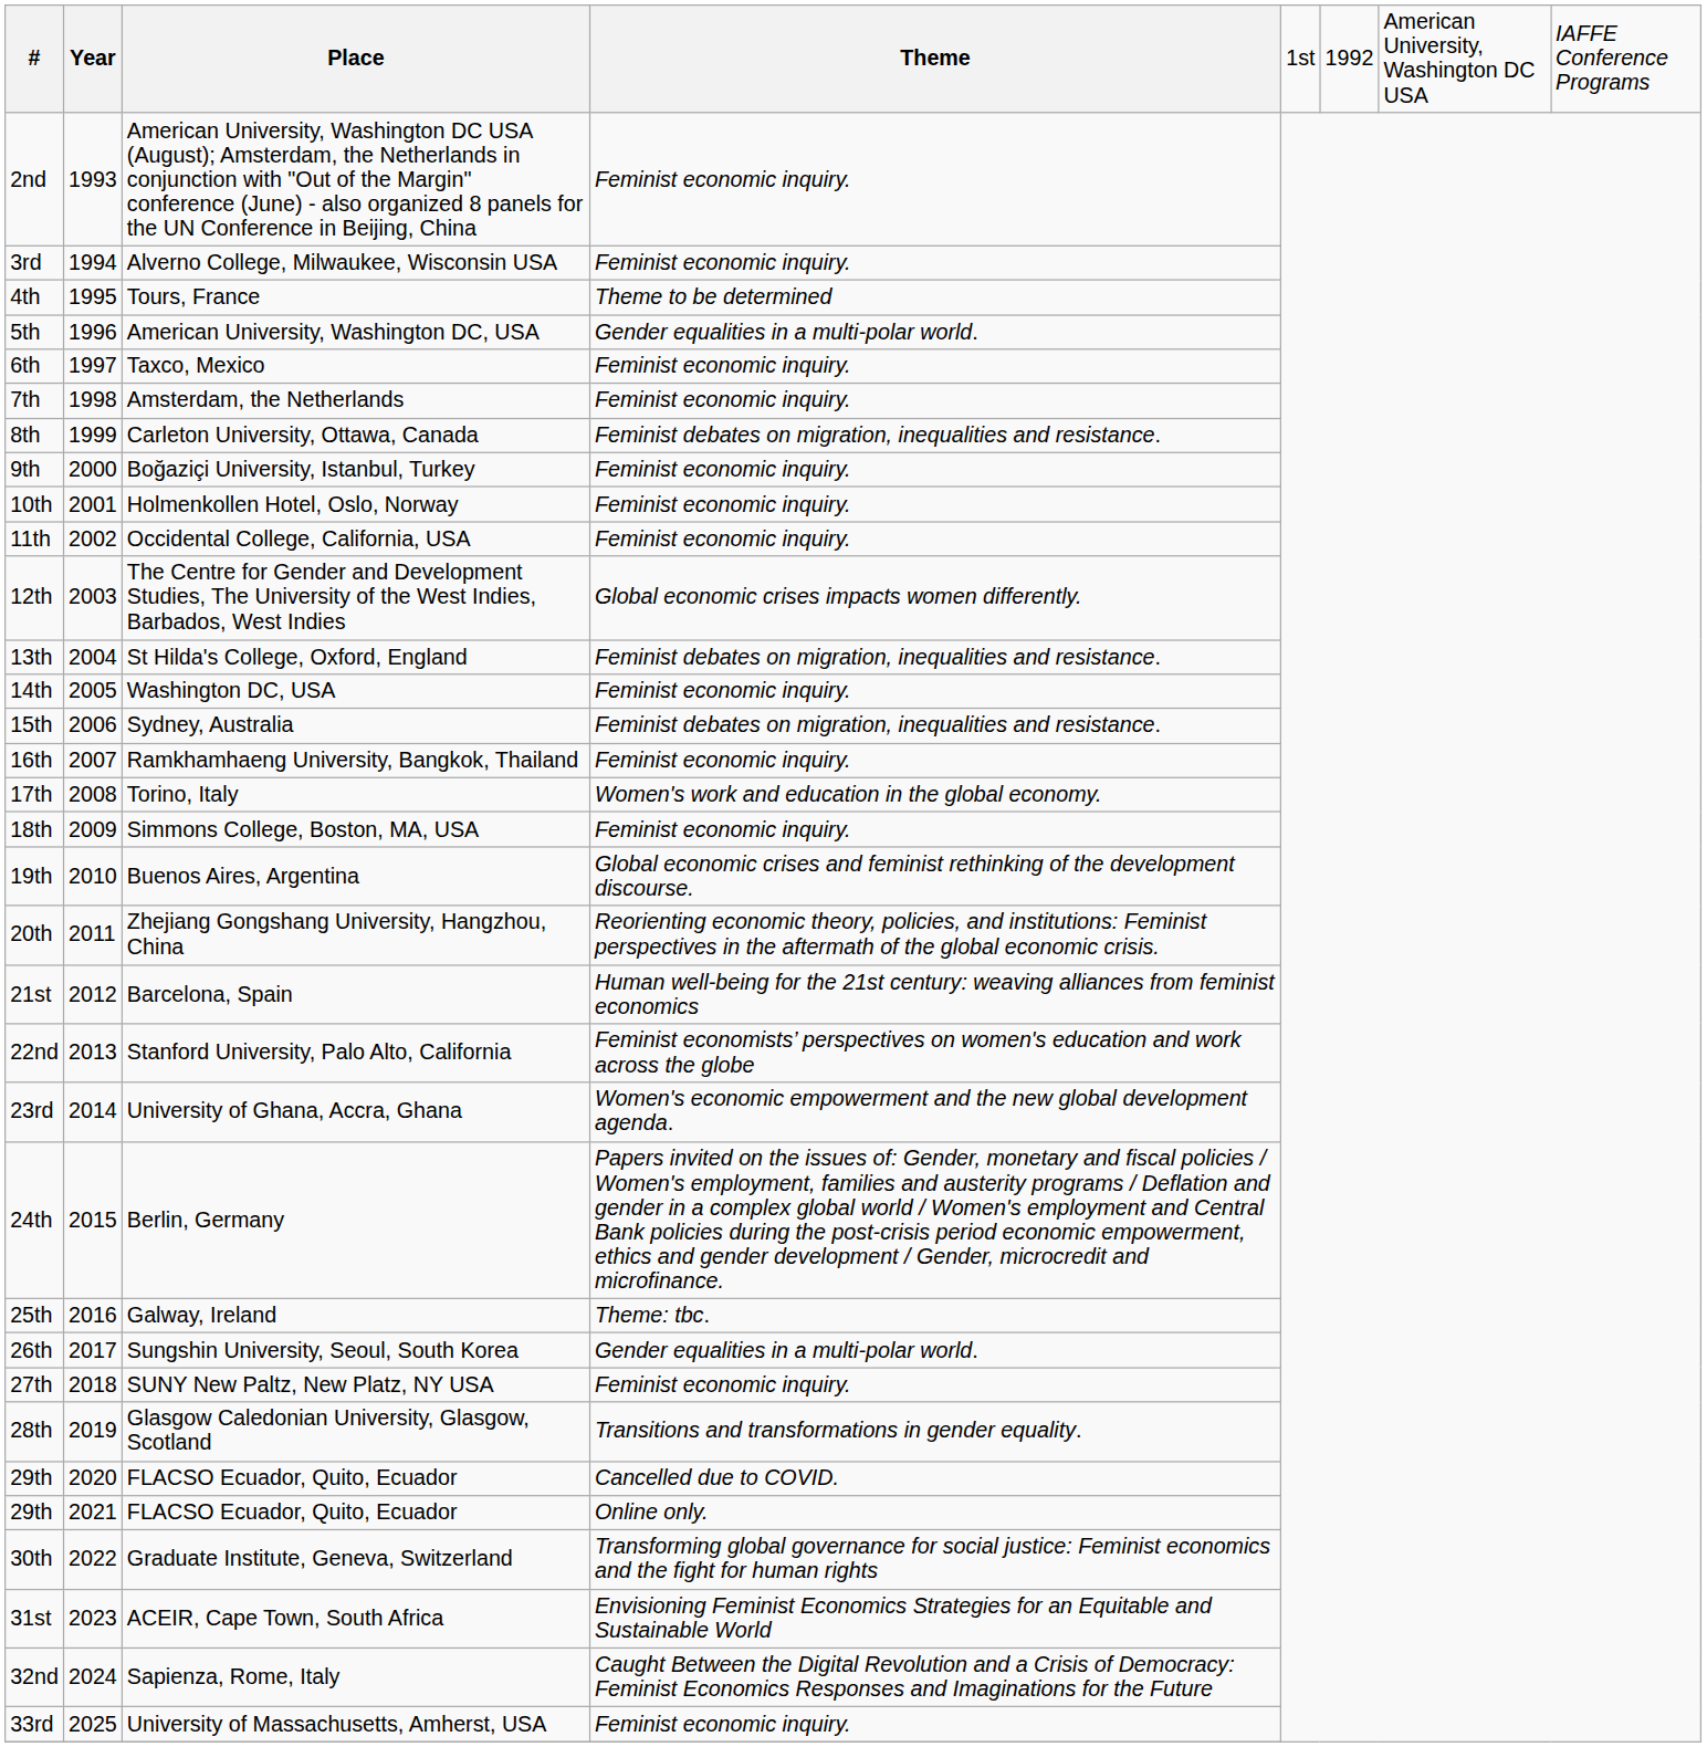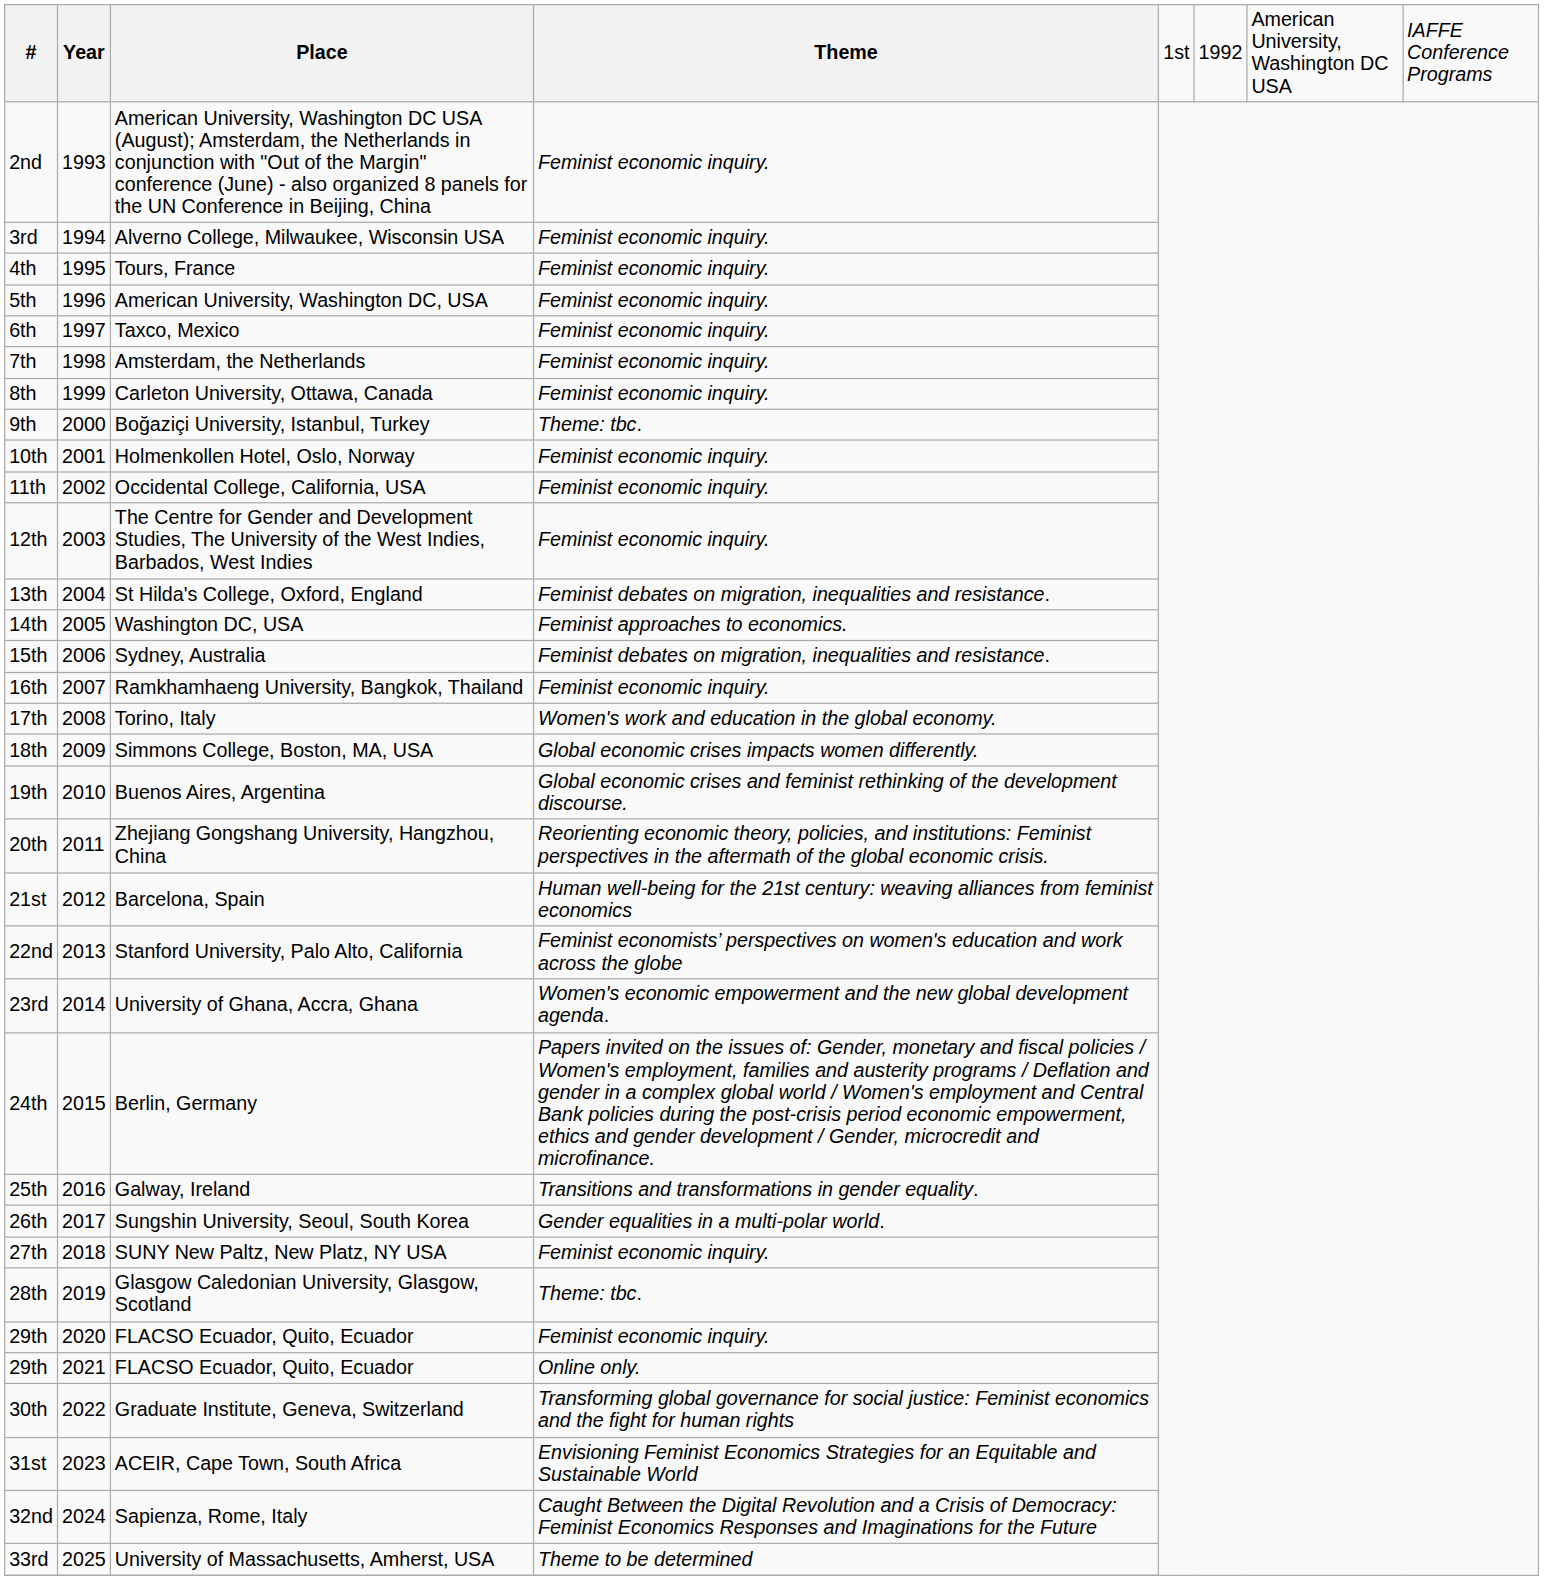 <table class="wikitable"|>
 <tr>
 <th>#</th>
 <th>Year</th>
 <th>Place</th>
 <th>Theme</th>
 <td>1st</td>
 <td>1992</td>
 <td>American University, Washington DC USA</td>
 <td><em>IAFFE Conference Programs</em></td>
 </tr>
 <tr>
 <td>2nd</td>
 <td>1993</td>
 <td>American University, Washington DC USA (August); Amsterdam, the Netherlands in conjunction with "Out of the Margin" conference  (June) - also organized 8 panels for the UN Conference in Beijing, China</td>
 <td><em>Feminist economic inquiry.</em></td>
 </tr>
 <tr>
 <td>3rd</td>
 <td>1994</td>
 <td>Alverno College, Milwaukee, Wisconsin USA</td>
 <td><em>Feminist economic inquiry.</em></td>
 </tr>
 <tr>
 <td>4th</td>
 <td>1995</td>
 <td>Tours, France</td>
-<td><em>Theme to be determined</em></td>
+<td><em>Feminist economic inquiry.</em></td>
 </tr>
 <tr>
 <td>5th</td>
 <td>1996</td>
 <td>American University, Washington DC, USA</td>
-<td><em>Gender equalities in a multi-polar world</em>.</td>
+<td><em>Feminist economic inquiry.</em></td>
 </tr>
 <tr>
 <td>6th</td>
 <td>1997</td>
 <td>Taxco, Mexico</td>
 <td><em>Feminist economic inquiry.</em></td>
 </tr>
 <tr>
 <td>7th</td>
 <td>1998</td>
 <td>Amsterdam, the Netherlands</td>
 <td><em>Feminist economic inquiry.</em></td>
 </tr>
 <tr>
 <td>8th</td>
 <td>1999</td>
 <td>Carleton University, Ottawa, Canada</td>
-<td><em>Feminist debates on migration, inequalities and resistance</em>.</td>
+<td><em>Feminist economic inquiry.</em></td>
 </tr>
 <tr>
 <td>9th</td>
 <td>2000</td>
 <td>Boğaziçi University, Istanbul, Turkey</td>
-<td><em>Feminist economic inquiry.</em></td>
+<td><em>Theme: tbc</em>.</td>
 </tr>
 <tr>
 <td>10th</td>
 <td>2001</td>
 <td>Holmenkollen Hotel, Oslo, Norway</td>
 <td><em>Feminist economic inquiry.</em></td>
 </tr>
 <tr>
 <td>11th</td>
 <td>2002</td>
 <td>Occidental College, California, USA</td>
 <td><em>Feminist economic inquiry.</em></td>
 </tr>
 <tr>
 <td>12th</td>
 <td>2003</td>
 <td>The Centre for Gender and Development Studies, The University of the West Indies, Barbados, West Indies</td>
-<td><em>Global economic crises impacts women differently.</em></td>
+<td><em>Feminist economic inquiry.</em></td>
 </tr>
 <tr>
 <td>13th</td>
 <td>2004</td>
 <td>St Hilda's College, Oxford, England</td>
 <td><em>Feminist debates on migration, inequalities and resistance</em>.</td>
 </tr>
 <tr>
 <td>14th</td>
 <td>2005</td>
 <td>Washington DC, USA</td>
-<td><em>Feminist economic inquiry.</em></td>
+<td><em>Feminist approaches to economics.</em></td>
 </tr>
 <tr>
 <td>15th</td>
 <td>2006</td>
 <td>Sydney, Australia</td>
 <td><em>Feminist debates on migration, inequalities and resistance</em>.</td>
 </tr>
 <tr>
 <td>16th</td>
 <td>2007</td>
 <td>Ramkhamhaeng University, Bangkok, Thailand</td>
 <td><em>Feminist economic inquiry.</em></td>
 </tr>
 <tr>
 <td>17th</td>
 <td>2008</td>
 <td>Torino, Italy</td>
 <td><em>Women's work and education in the global economy.</em></td>
 </tr>
 <tr>
 <td>18th</td>
 <td>2009</td>
 <td>Simmons College, Boston, MA, USA</td>
-<td><em>Feminist economic inquiry.</em></td>
+<td><em>Global economic crises impacts women differently.</em></td>
 </tr>
 <tr>
 <td>19th</td>
 <td>2010</td>
 <td>Buenos Aires, Argentina</td>
 <td><em>Global economic crises and feminist rethinking of the development discourse.</em></td>
 </tr>
 <tr>
 <td>20th</td>
 <td>2011</td>
 <td>Zhejiang Gongshang University, Hangzhou, China</td>
 <td><em>Reorienting economic theory, policies, and institutions: Feminist perspectives in the aftermath of the global economic crisis.</em></td>
 </tr>
 <tr>
 <td>21st</td>
 <td>2012</td>
 <td>Barcelona, Spain</td>
 <td><em>Human well-being for the 21st century: weaving alliances from feminist economics</em></td>
 </tr>
 <tr>
 <td>22nd</td>
 <td>2013</td>
 <td>Stanford University, Palo Alto, California</td>
 <td><em>Feminist economists’ perspectives on women's education and work across the globe</em></td>
 </tr>
 <tr>
 <td>23rd</td>
 <td>2014</td>
 <td>University of Ghana, Accra, Ghana</td>
 <td><em>Women's economic empowerment and the new global development agenda</em>.</td>
 </tr>
 <tr>
 <td>24th</td>
 <td>2015</td>
 <td>Berlin, Germany</td>
 <td><em>Papers invited on the issues of: Gender, monetary and fiscal policies / Women's employment, families and austerity programs / Deflation and gender in a complex global world / Women's employment and Central Bank policies during the post-crisis period economic empowerment, ethics and gender development / Gender, microcredit and microfinance.</em></td>
 </tr>
 <tr>
 <td>25th</td>
 <td>2016</td>
 <td>Galway, Ireland</td>
-<td><em>Theme: tbc</em>.</td>
+<td><em>Transitions and transformations in gender equality</em>.</td>
 </tr>
 <tr>
 <td>26th</td>
 <td>2017</td>
 <td>Sungshin University, Seoul, South Korea</td>
 <td><em>Gender equalities in a multi-polar world</em>.</td>
 </tr>
 <tr>
 <td>27th</td>
 <td>2018</td>
 <td>SUNY New Paltz, New Platz, NY USA</td>
 <td><em>Feminist economic inquiry.</em></td>
 </tr>
 <tr>
 <td>28th</td>
 <td>2019</td>
 <td>Glasgow Caledonian University, Glasgow, Scotland</td>
-<td><em>Transitions and transformations in gender equality</em>.</td>
+<td><em>Theme: tbc</em>.</td>
 </tr>
 <tr>
 <td>29th</td>
 <td>2020</td>
 <td>FLACSO Ecuador, Quito, Ecuador</td>
-<td><em>Cancelled due to COVID.</em></td>
+<td><em>Feminist economic inquiry.</em></td>
 </tr>
 <tr>
 <td>29th</td>
 <td>2021</td>
 <td>FLACSO Ecuador, Quito, Ecuador</td>
 <td><em>Online only.</em></td>
 </tr>
 <tr>
 <td>30th</td>
 <td>2022</td>
 <td>Graduate Institute, Geneva, Switzerland</td>
 <td><em>Transforming global governance for social justice: Feminist economics and the fight for human rights</em> </td>
 </tr>
 <tr>
 <td>31st</td>
 <td>2023</td>
 <td>ACEIR, Cape Town, South Africa</td>
 <td><em>Envisioning Feminist Economics Strategies for an Equitable and Sustainable World</em> </td>
 </tr>
 <tr>
 <td>32nd</td>
 <td>2024</td>
 <td>Sapienza, Rome, Italy</td>
 <td><em>Caught Between the Digital Revolution and a Crisis of Democracy: Feminist Economics Responses and Imaginations for the Future</em> </td>
 </tr>
 <tr>
 <td>33rd</td>
 <td>2025</td>
 <td>University of Massachusetts, Amherst, USA</td>
-<td><em>Feminist economic inquiry.</em></td>
+<td><em>Theme to be determined</em></td>
 </tr>
 <tr>
 </tr>
 </table>
